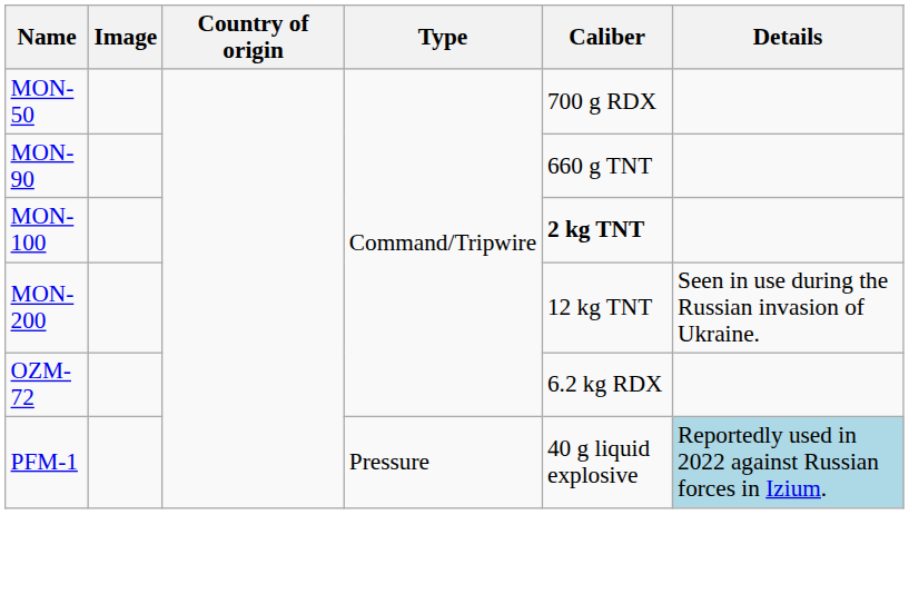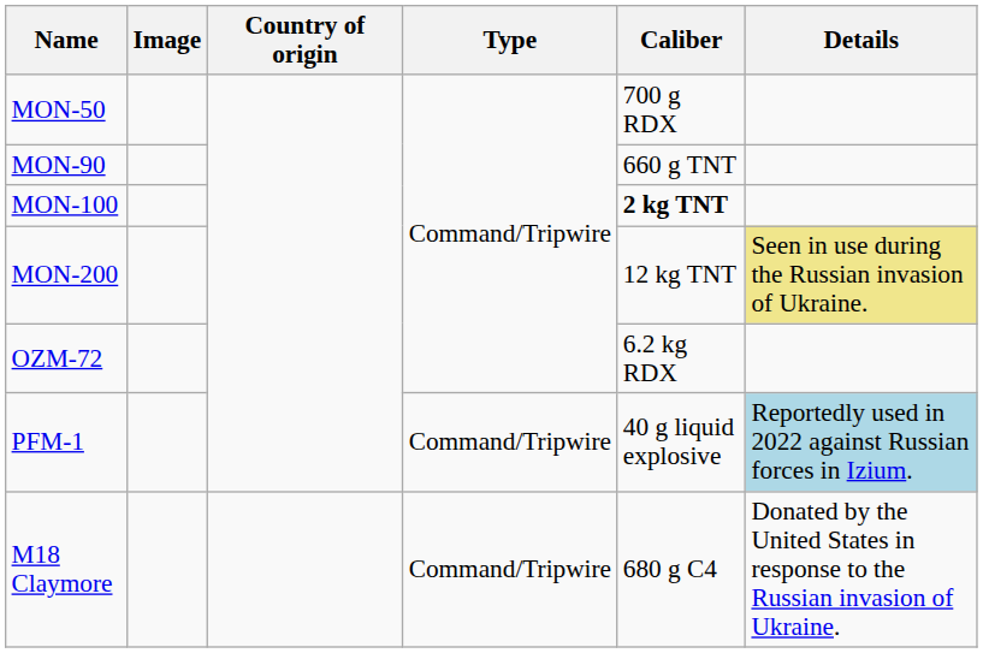 <table class="wikitable sortable">
 <tr>
 <th>Name</th>
 <th>Image</th>
 <th style="width:115px;">Country of origin</th>
 <th>Type</th>
 <th>Caliber</th>
 <th>Details</th>
 </tr>
 <tr>
 <td><a href='#'>MON-50</a></td>
 <td></td>
 <td rowspan="6"></td>
 <td Rowspan="5">Command/Tripwire</td>
 <td>700 g RDX</td>
 <td></td>
 </tr>
 <tr>
 <td><a href='#'>MON-90</a></td>
 <td></td>
 <td>660 g TNT</td>
 <td></td>
 </tr>
 <tr>
 <td><a href='#'>MON-100</a></td>
 <td></td>
 <td><strong>2 kg TNT</strong></td>
 <td></td>
 </tr>
 <tr>
 <td><a href='#'>MON-200</a></td>
 <td></td>
 <td>12 kg TNT</td>
-<td>Seen in use during the Russian invasion of Ukraine.</td>
+<td style="background: khaki;">Seen in use during the Russian invasion of Ukraine.</td>
 </tr>
 <tr>
 <td><a href='#'>OZM-72</a></td>
 <td></td>
 <td>6.2 kg RDX</td>
 <td></td>
 </tr>
 <tr>
 <td><a href='#'>PFM-1</a></td>
 <td></td>
-<td>Pressure</td>
+<td>Command/Tripwire</td>
 <td>40 g liquid explosive</td>
 <td style="background: lightblue;">Reportedly used in 2022 against Russian forces in <a href='#'>Izium</a>.</td>
 </tr>
+<tr>
+<td><a href='#'>M18 Claymore</a></td>
+<td></td>
+<td></td>
+<td>Command/Tripwire</td>
+<td>680 g C4</td>
+<td>Donated by the United States in response to the <a href='#'>Russian invasion of Ukraine</a>.</td>
+</tr>
 </table>
